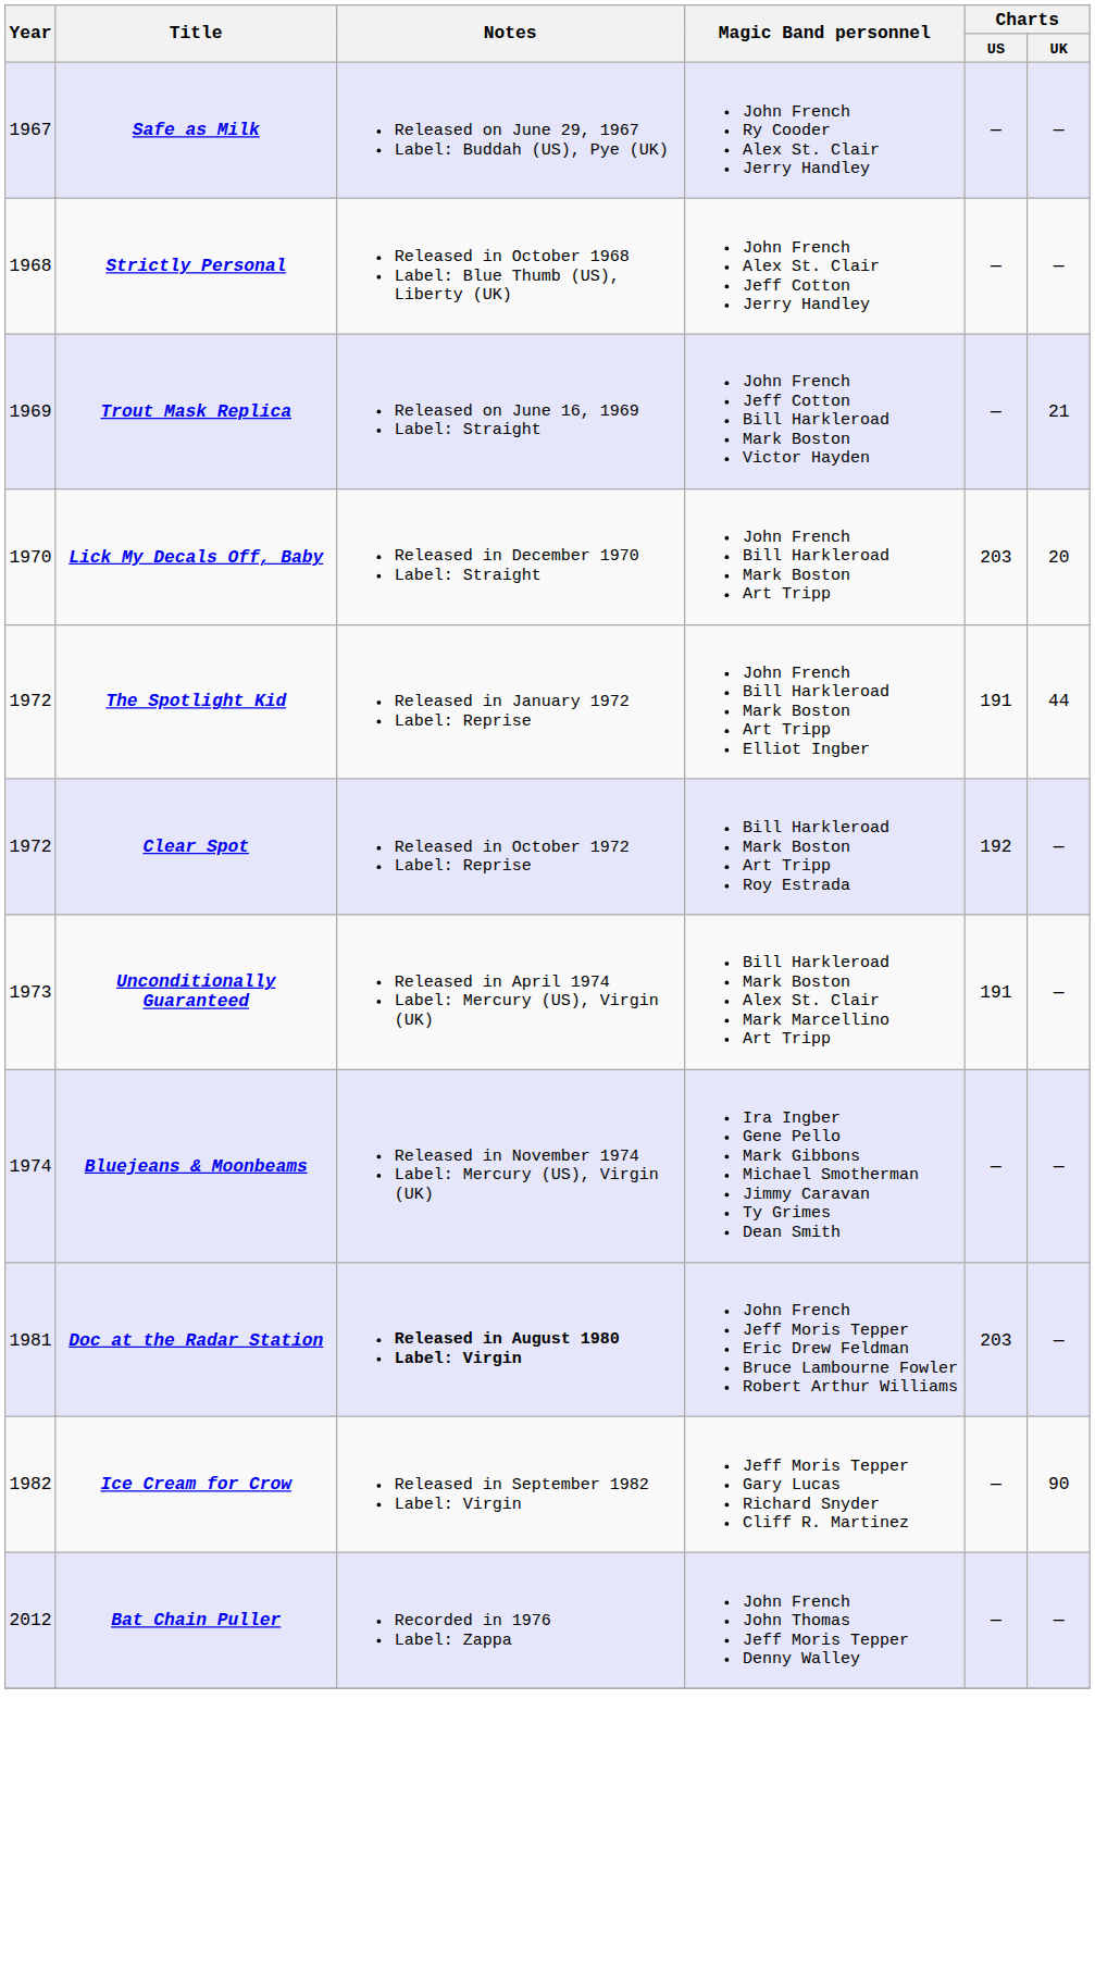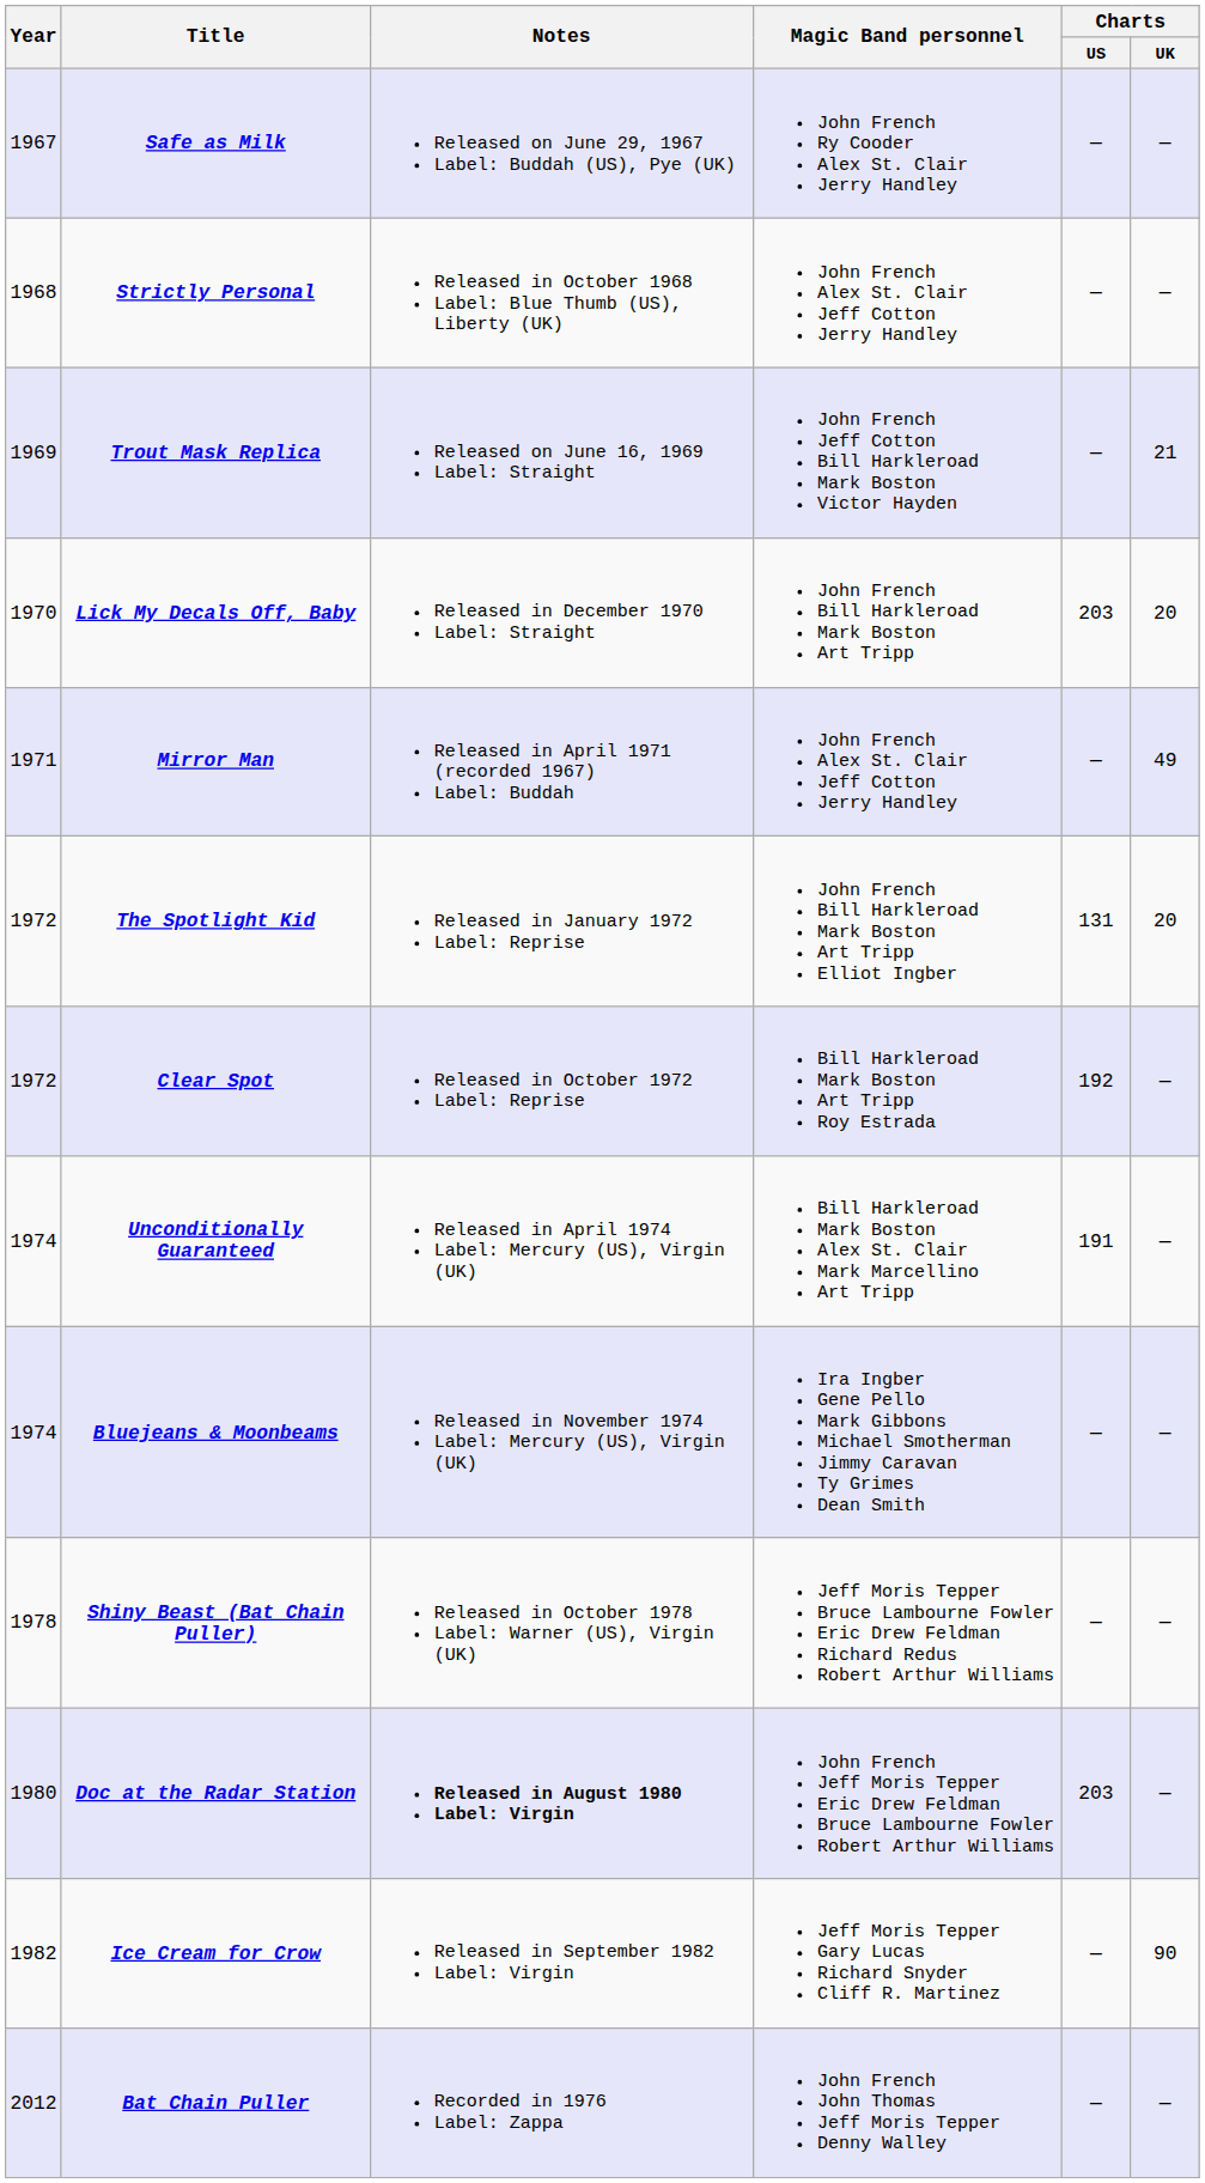 <table class="wikitable">
 <tr>
 <th rowspan="2">Year</th>
 <th width="200px" rowspan="2">Title</th>
 <th width="250px" rowspan="2">Notes</th>
 <th width="200px" rowspan="2">Magic Band personnel</th>
 <th width="80px" colspan="2">Charts</th>
 </tr>
 <tr>
 <th width="40px" align="center"><small>US</small></th>
 <th width="40px" align="center"><small>UK</small></th>
 </tr>
 <tr style="background-color: lavender">
 <td>1967</td>
 <td align="center"><strong><em><a href='#'>Safe as Milk</a></em></strong></td>
 <td style="font-size: 9pt"><br><ul><li>Released on June 29, 1967</li><li>Label: Buddah (US), Pye (UK)</li></ul></td>
 <td style="font-size: 9pt"><br><ul><li>John French</li><li>Ry Cooder</li><li>Alex St. Clair</li><li>Jerry Handley</li></ul></td>
 <td align="center">—</td>
 <td align="center">—</td>
 </tr>
 <tr>
 <td>1968</td>
 <td align="center"><strong><em><a href='#'>Strictly Personal</a></em></strong></td>
 <td style="font-size: 9pt"><br><ul><li>Released in October 1968</li><li>Label: Blue Thumb (US), Liberty (UK)</li></ul></td>
 <td style="font-size: 9pt"><br><ul><li>John French</li><li>Alex St. Clair</li><li>Jeff Cotton</li><li>Jerry Handley</li></ul></td>
 <td align="center">—</td>
 <td align="center">—</td>
 </tr>
 <tr style="background-color: lavender">
 <td>1969</td>
 <td align="center"><strong><em><a href='#'>Trout Mask Replica</a></em></strong></td>
 <td style="font-size: 9pt"><br><ul><li>Released on June 16, 1969</li><li>Label: Straight</li></ul></td>
 <td style="font-size: 9pt"><br><ul><li>John French</li><li>Jeff Cotton</li><li>Bill Harkleroad</li><li>Mark Boston</li><li>Victor Hayden</li></ul></td>
 <td align="center">—</td>
 <td align="center">21</td>
 </tr>
 <tr>
 <td>1970</td>
 <td align="center"><strong><em><a href='#'>Lick My Decals Off, Baby</a></em></strong></td>
 <td style="font-size: 9pt"><br><ul><li>Released in December 1970</li><li>Label: Straight</li></ul></td>
 <td style="font-size: 9pt"><br><ul><li>John French</li><li>Bill Harkleroad</li><li>Mark Boston</li><li>Art Tripp</li></ul></td>
 <td align="center">203</td>
 <td align="center">20</td>
 </tr>
+<tr style="background-color: lavender">
+<td>1971</td>
+<td align="center"><strong><em><a href='#'>Mirror Man</a></em></strong></td>
+<td style="font-size: 9pt"><br><ul><li>Released in April 1971 (recorded 1967)</li><li>Label: Buddah</li></ul></td>
+<td style="font-size: 9pt"><br><ul><li>John French</li><li>Alex St. Clair</li><li>Jeff Cotton</li><li>Jerry Handley</li></ul></td>
+<td align="center">—</td>
+<td align="center">49</td>
+</tr>
 <tr>
 <td>1972</td>
 <td align="center"><strong><em><a href='#'>The Spotlight Kid</a></em></strong></td>
 <td style="font-size: 9pt"><br><ul><li>Released in January 1972</li><li>Label: Reprise</li></ul></td>
 <td style="font-size: 9pt"><br><ul><li>John French</li><li>Bill Harkleroad</li><li>Mark Boston</li><li>Art Tripp</li><li>Elliot Ingber</li></ul></td>
-<td align="center">191</td>
-<td align="center">44</td>
+<td align="center">131</td>
+<td align="center">20</td>
 </tr>
 <tr style="background-color: lavender">
 <td>1972</td>
 <td align="center"><strong><em><a href='#'>Clear Spot</a></em></strong></td>
 <td style="font-size: 9pt"><br><ul><li>Released in October 1972</li><li>Label: Reprise</li></ul></td>
 <td style="font-size: 9pt"><br><ul><li>Bill Harkleroad</li><li>Mark Boston</li><li>Art Tripp</li><li>Roy Estrada</li></ul></td>
 <td align="center">192</td>
 <td align="center">—</td>
 </tr>
 <tr>
-<td>1973</td>
+<td>1974</td>
 <td align="center"><strong><em><a href='#'>Unconditionally Guaranteed</a></em></strong></td>
 <td style="font-size: 9pt"><br><ul><li>Released in April 1974</li><li>Label: Mercury (US), Virgin (UK)</li></ul></td>
 <td style="font-size: 9pt"><br><ul><li>Bill Harkleroad</li><li>Mark Boston</li><li>Alex St. Clair</li><li>Mark Marcellino</li><li>Art Tripp</li></ul></td>
 <td align="center">191</td>
 <td align="center">—</td>
 </tr>
 <tr style="background-color: lavender">
 <td>1974</td>
 <td align="center"><strong><em><a href='#'>Bluejeans & Moonbeams</a></em></strong></td>
 <td style="font-size: 9pt"><br><ul><li>Released in November 1974</li><li>Label: Mercury (US), Virgin (UK)</li></ul></td>
 <td style="font-size: 9pt"><br><ul><li>Ira Ingber</li><li>Gene Pello</li><li>Mark Gibbons</li><li>Michael Smotherman</li><li>Jimmy Caravan</li><li>Ty Grimes</li><li>Dean Smith</li></ul></td>
 <td align="center">—</td>
 <td align="center">—</td>
 </tr>
+<tr>
+<td>1978</td>
+<td align="center"><strong><em><a href='#'>Shiny Beast (Bat Chain Puller)</a></em></strong></td>
+<td style="font-size: 9pt"><br><ul><li>Released in October 1978</li><li>Label: Warner (US), Virgin (UK)</li></ul></td>
+<td style="font-size: 9pt"><br><ul><li>Jeff Moris Tepper</li><li>Bruce Lambourne Fowler</li><li>Eric Drew Feldman</li><li>Richard Redus</li><li>Robert Arthur Williams</li></ul></td>
+<td align="center">—</td>
+<td align="center">—</td>
+</tr>
 <tr style="background-color: lavender">
-<td>1981</td>
+<td>1980</td>
 <td align="center"><strong><em><a href='#'>Doc at the Radar Station</a></em></strong></td>
 <td style="font-size: 9pt"><strong><br><ul><li>Released in August 1980</li><li>Label: Virgin</li></ul></strong></td>
 <td style="font-size: 9pt"><br><ul><li>John French</li><li>Jeff Moris Tepper</li><li>Eric Drew Feldman</li><li>Bruce Lambourne Fowler</li><li>Robert Arthur Williams</li></ul></td>
 <td align="center">203</td>
 <td align="center">—</td>
 </tr>
 <tr>
 <td>1982</td>
 <td align="center"><strong><em><a href='#'>Ice Cream for Crow</a></em></strong></td>
 <td style="font-size: 9pt"><br><ul><li>Released in September 1982</li><li>Label: Virgin</li></ul></td>
 <td style="font-size: 9pt"><br><ul><li>Jeff Moris Tepper</li><li>Gary Lucas</li><li>Richard Snyder</li><li>Cliff R. Martinez</li></ul></td>
 <td align="center">—</td>
 <td align="center">90</td>
 </tr>
 <tr style="background-color: lavender">
 <td>2012</td>
 <td align="center"><strong><em><a href='#'>Bat Chain Puller</a></em></strong></td>
 <td style="font-size: 9pt"><br><ul><li>Recorded in 1976</li><li>Label: Zappa</li></ul></td>
 <td style="font-size: 9pt"><br><ul><li>John French</li><li>John Thomas</li><li>Jeff Moris Tepper</li><li>Denny Walley</li></ul></td>
 <td align="center">—</td>
 <td align="center">—</td>
 </tr>
 <tr>
 </tr>
 </table>
